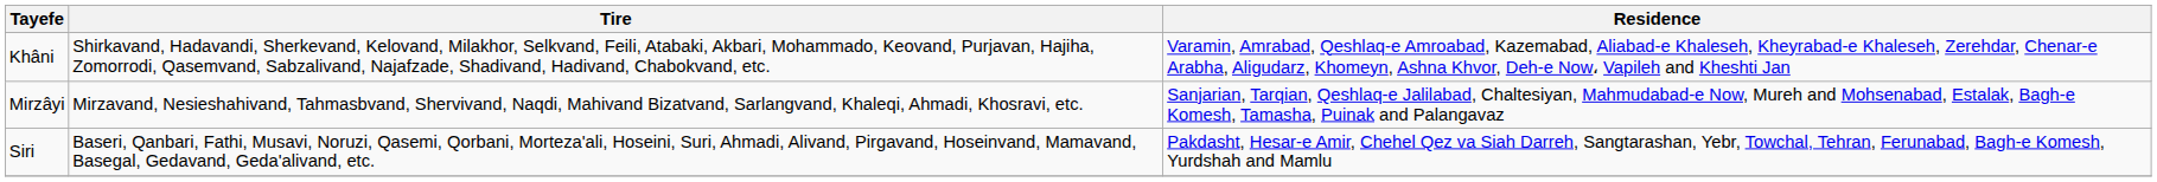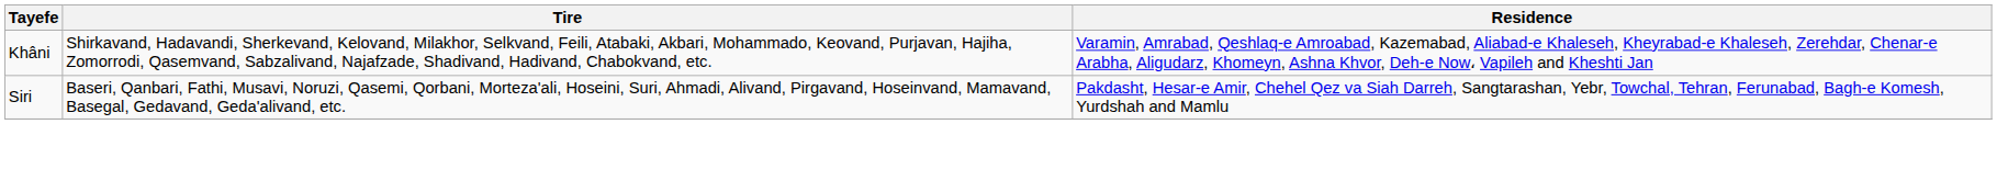 <table class="wikitable">
 <tr>
 <th>Tayefe</th>
 <th>Tire</th>
 <th>Residence</th>
 </tr>
 <tr>
 <td>Khâni</td>
 <td>Shirkavand, Hadavandi, Sherkevand, Kelovand, Milakhor, Selkvand, Feili, Atabaki, Akbari, Mohammado, Keovand, Purjavan, Hajiha, Zomorrodi, Qasemvand, Sabzalivand, Najafzade, Shadivand, Hadivand, Chabokvand, etc.</td>
 <td><a href='#'>Varamin</a>, <a href='#'>Amrabad</a>, <a href='#'>Qeshlaq-e Amroabad</a>, Kazemabad, <a href='#'>Aliabad-e Khaleseh</a>, <a href='#'>Kheyrabad-e Khaleseh</a>, <a href='#'>Zerehdar</a>, <a href='#'>Chenar-e Arabha</a>, <a href='#'>Aligudarz</a>, <a href='#'>Khomeyn</a>, <a href='#'>Ashna Khvor</a>, <a href='#'>Deh-e Now</a>، <a href='#'>Vapileh</a> and <a href='#'>Kheshti Jan</a></td>
 </tr>
 <tr>
-<td>Mirzâyi</td>
-<td>Mirzavand, Nesieshahivand, Tahmasbvand, Shervivand, Naqdi, Mahivand Bizatvand, Sarlangvand, Khaleqi, Ahmadi, Khosravi, etc.</td>
-<td><a href='#'>Sanjarian</a>, <a href='#'>Tarqian</a>, <a href='#'>Qeshlaq-e Jalilabad</a>, Chaltesiyan, <a href='#'>Mahmudabad-e Now</a>, Mureh and <a href='#'>Mohsenabad</a>, <a href='#'>Estalak</a>, <a href='#'>Bagh-e Komesh</a>, <a href='#'>Tamasha</a>, <a href='#'>Puinak</a> and Palangavaz</td>
-</tr>
-<tr>
 <td>Siri</td>
 <td>Baseri, Qanbari, Fathi, Musavi, Noruzi, Qasemi, Qorbani, Morteza'ali, Hoseini, Suri, Ahmadi, Alivand, Pirgavand, Hoseinvand, Mamavand, Basegal, Gedavand, Geda'alivand, etc.</td>
 <td><a href='#'>Pakdasht</a>, <a href='#'>Hesar-e Amir</a>, <a href='#'>Chehel Qez va Siah Darreh</a>, Sangtarashan, Yebr, <a href='#'>Towchal, Tehran</a>, <a href='#'>Ferunabad</a>, <a href='#'>Bagh-e Komesh</a>, Yurdshah and Mamlu</td>
 </tr>
 <tr>
 </tr>
 </table>
